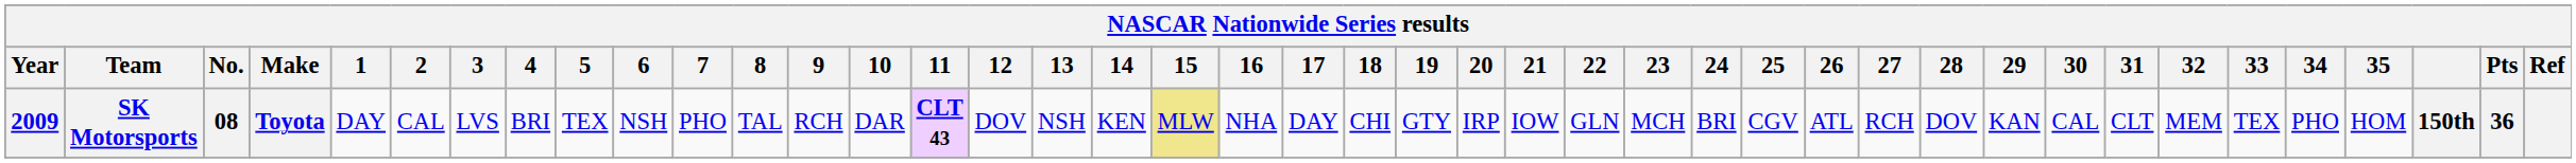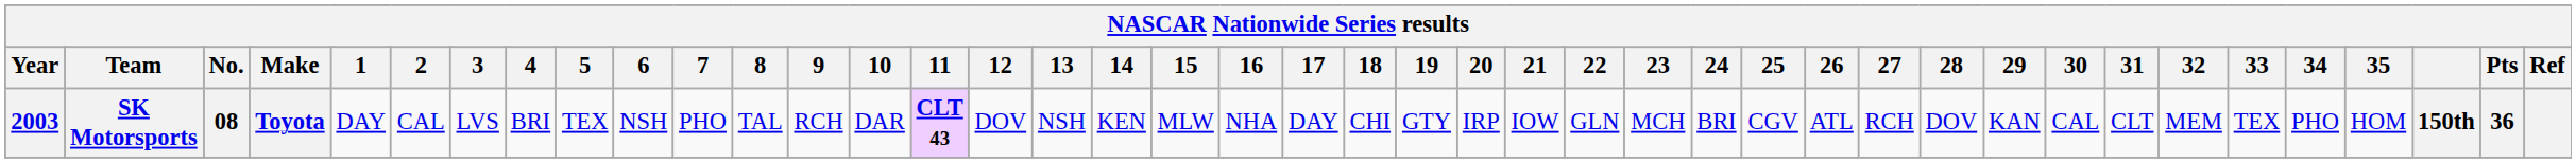 <table class="wikitable" style="text-align:center; font-size:75%">
 <tr>
 <th colspan=42><a href='#'>NASCAR</a> <a href='#'>Nationwide Series</a> results</th>
 </tr>
 <tr>
 <th>Year</th>
 <th>Team</th>
 <th>No.</th>
 <th>Make</th>
 <th>1</th>
 <th>2</th>
 <th>3</th>
 <th>4</th>
 <th>5</th>
 <th>6</th>
 <th>7</th>
 <th>8</th>
 <th>9</th>
 <th>10</th>
 <th>11</th>
 <th>12</th>
 <th>13</th>
 <th>14</th>
 <th>15</th>
 <th>16</th>
 <th>17</th>
 <th>18</th>
 <th>19</th>
 <th>20</th>
 <th>21</th>
 <th>22</th>
 <th>23</th>
 <th>24</th>
 <th>25</th>
 <th>26</th>
 <th>27</th>
 <th>28</th>
 <th>29</th>
 <th>30</th>
 <th>31</th>
 <th>32</th>
 <th>33</th>
 <th>34</th>
 <th>35</th>
 <th></th>
 <th>Pts</th>
 <th>Ref</th>
 </tr>
 <tr>
-<th><a href='#'>2009</a></th>
+<th><a href='#'>2003</a></th>
 <th><a href='#'>SK Motorsports</a></th>
 <th>08</th>
 <th><a href='#'>Toyota</a></th>
 <td><a href='#'>DAY</a></td>
 <td><a href='#'>CAL</a></td>
 <td><a href='#'>LVS</a></td>
 <td><a href='#'>BRI</a></td>
 <td><a href='#'>TEX</a></td>
 <td><a href='#'>NSH</a></td>
 <td><a href='#'>PHO</a></td>
 <td><a href='#'>TAL</a></td>
 <td><a href='#'>RCH</a></td>
 <td><a href='#'>DAR</a></td>
 <td style="background:#EFCFFF;"><strong><a href='#'>CLT</a><br><small>43</small></strong></td>
 <td><a href='#'>DOV</a></td>
 <td><a href='#'>NSH</a></td>
 <td><a href='#'>KEN</a></td>
-<td style="background: khaki;"><a href='#'>MLW</a></td>
+<td><a href='#'>MLW</a></td>
 <td><a href='#'>NHA</a></td>
 <td><a href='#'>DAY</a></td>
 <td><a href='#'>CHI</a></td>
 <td><a href='#'>GTY</a></td>
 <td><a href='#'>IRP</a></td>
 <td><a href='#'>IOW</a></td>
 <td><a href='#'>GLN</a></td>
 <td><a href='#'>MCH</a></td>
 <td><a href='#'>BRI</a></td>
 <td><a href='#'>CGV</a></td>
 <td><a href='#'>ATL</a></td>
 <td><a href='#'>RCH</a></td>
 <td><a href='#'>DOV</a></td>
 <td><a href='#'>KAN</a></td>
 <td><a href='#'>CAL</a></td>
 <td><a href='#'>CLT</a></td>
 <td><a href='#'>MEM</a></td>
 <td><a href='#'>TEX</a></td>
 <td><a href='#'>PHO</a></td>
 <td><a href='#'>HOM</a></td>
 <th>150th</th>
 <th>36</th>
 <th></th>
 </tr>
 </table>
